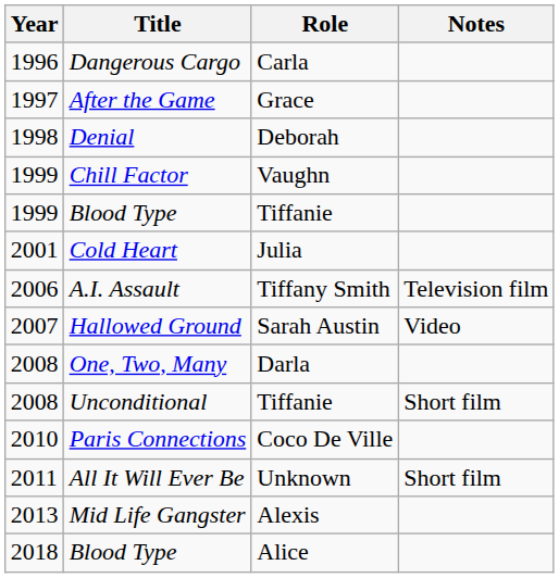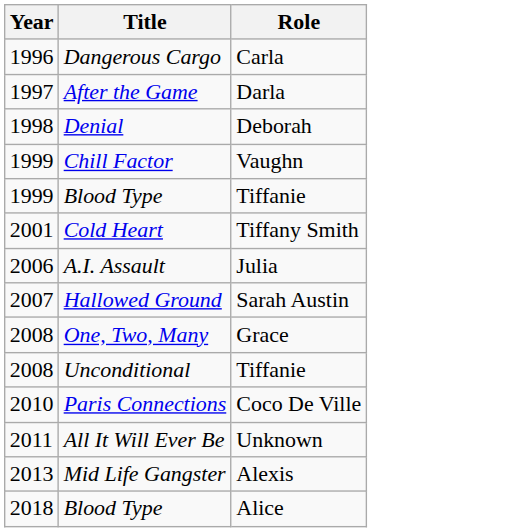 <table class="wikitable sortable">
 <tr>
 <th>Year</th>
 <th>Title</th>
 <th>Role</th>
-<th class="unsortable">Notes</th>
 </tr>
 <tr>
 <td>1996</td>
 <td><em>Dangerous Cargo</em></td>
 <td>Carla</td>
-<td></td>
 </tr>
 <tr>
 <td>1997</td>
 <td><em><a href='#'>After the Game</a></em></td>
-<td>Grace</td>
-<td></td>
+<td>Darla</td>
 </tr>
 <tr>
 <td>1998</td>
 <td><em><a href='#'>Denial</a></em></td>
 <td>Deborah</td>
-<td></td>
 </tr>
 <tr>
 <td>1999</td>
 <td><em><a href='#'>Chill Factor</a></em></td>
 <td>Vaughn</td>
-<td></td>
 </tr>
 <tr>
 <td>1999</td>
 <td><em>Blood Type</em></td>
 <td>Tiffanie</td>
-<td></td>
 </tr>
 <tr>
 <td>2001</td>
 <td><em><a href='#'>Cold Heart</a></em></td>
-<td>Julia</td>
-<td></td>
+<td>Tiffany Smith</td>
 </tr>
 <tr>
 <td>2006</td>
 <td><em>A.I. Assault</em></td>
-<td>Tiffany Smith</td>
-<td>Television film</td>
+<td>Julia</td>
 </tr>
 <tr>
 <td>2007</td>
 <td><em><a href='#'>Hallowed Ground</a></em></td>
 <td>Sarah Austin</td>
-<td>Video</td>
 </tr>
 <tr>
 <td>2008</td>
 <td><em><a href='#'>One, Two, Many</a></em></td>
-<td>Darla</td>
-<td></td>
+<td>Grace</td>
 </tr>
 <tr>
 <td>2008</td>
 <td><em>Unconditional</em></td>
 <td>Tiffanie</td>
-<td>Short film</td>
 </tr>
 <tr>
 <td>2010</td>
 <td><em><a href='#'>Paris Connections</a></em></td>
 <td>Coco De Ville</td>
-<td></td>
 </tr>
 <tr>
 <td>2011</td>
 <td><em>All It Will Ever Be</em></td>
 <td>Unknown</td>
-<td>Short film</td>
 </tr>
 <tr>
 <td>2013</td>
 <td><em>Mid Life Gangster</em></td>
 <td>Alexis</td>
-<td></td>
 </tr>
 <tr>
 <td>2018</td>
 <td><em>Blood Type</em></td>
 <td>Alice</td>
-<td></td>
 </tr>
 </table>
